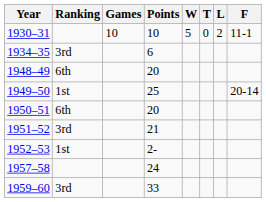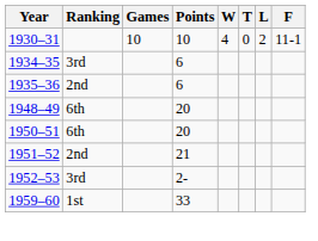 <table class="wikitable">
 <tr>
 <th>Year</th>
 <th>Ranking</th>
 <th>Games</th>
 <th>Points</th>
 <th>W</th>
 <th>T</th>
 <th>L</th>
 <th>F</th>
 </tr>
 <tr>
 <td><a href='#'>1930–31</a></td>
 <td></td>
 <td>10</td>
 <td>10</td>
-<td>5</td>
+<td>4</td>
 <td>0</td>
 <td>2</td>
 <td>11-1</td>
 </tr>
 <tr>
 <td><a href='#'>1934–35</a></td>
 <td>3rd</td>
+<td></td>
+<td>6</td>
+<td></td>
+<td></td>
+<td></td>
+<td></td>
+</tr>
+<tr>
+<td><a href='#'>1935–36</a></td>
+<td>2nd</td>
 <td></td>
 <td>6</td>
 <td></td>
 <td></td>
 <td></td>
 <td></td>
 </tr>
 <tr>
 <td><a href='#'>1948–49</a></td>
 <td>6th</td>
 <td></td>
 <td>20</td>
 <td></td>
 <td></td>
 <td></td>
 <td></td>
 </tr>
 <tr>
-<td><a href='#'>1949–50</a></td>
-<td>1st</td>
-<td></td>
-<td>25</td>
-<td></td>
-<td></td>
-<td></td>
-<td>20-14</td>
-</tr>
-<tr>
 <td><a href='#'>1950–51</a></td>
 <td>6th</td>
 <td></td>
 <td>20</td>
 <td></td>
 <td></td>
 <td></td>
 <td></td>
 </tr>
 <tr>
 <td><a href='#'>1951–52</a></td>
-<td>3rd</td>
+<td>2nd</td>
 <td></td>
 <td>21</td>
 <td></td>
 <td></td>
 <td></td>
 <td></td>
 </tr>
 <tr>
 <td><a href='#'>1952–53</a></td>
-<td>1st</td>
+<td>3rd</td>
 <td></td>
 <td>2-</td>
 <td></td>
 <td></td>
 <td></td>
 <td></td>
 </tr>
 <tr>
-<td><a href='#'>1957–58</a></td>
-<td></td>
-<td></td>
-<td>24</td>
-<td></td>
-<td></td>
-<td></td>
-<td></td>
-</tr>
-<tr>
 <td><a href='#'>1959–60</a></td>
-<td>3rd</td>
+<td>1st</td>
 <td></td>
 <td>33</td>
 <td></td>
 <td></td>
 <td></td>
 <td></td>
 </tr>
 </table>
